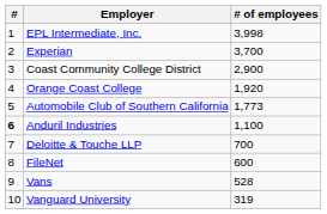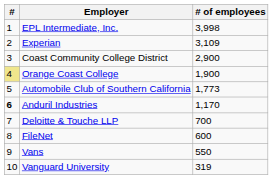 <table class="wikitable">
 <tr>
 <th>#</th>
 <th>Employer</th>
 <th># of employees</th>
 </tr>
 <tr>
 <td>1</td>
 <td><a href='#'>EPL Intermediate, Inc.</a></td>
 <td>3,998</td>
 </tr>
 <tr>
 <td>2</td>
 <td><a href='#'>Experian</a></td>
-<td>3,700</td>
+<td>3,109</td>
 </tr>
 <tr>
 <td>3</td>
 <td>Coast Community College District</td>
 <td>2,900</td>
 </tr>
 <tr>
-<td>4</td>
+<td style="background: khaki;">4</td>
 <td><a href='#'>Orange Coast College</a></td>
-<td>1,920</td>
+<td>1,900</td>
 </tr>
 <tr>
 <td>5</td>
 <td><a href='#'>Automobile Club of Southern California</a></td>
 <td>1,773</td>
 </tr>
 <tr>
 <td><strong>6</strong></td>
 <td><a href='#'>Anduril Industries</a></td>
-<td>1,100</td>
+<td>1,170</td>
 </tr>
 <tr>
 <td>7</td>
 <td><a href='#'>Deloitte & Touche LLP</a></td>
 <td>700</td>
 </tr>
 <tr>
 <td>8</td>
 <td><a href='#'>FileNet</a></td>
 <td>600</td>
 </tr>
 <tr>
 <td>9</td>
 <td><a href='#'>Vans</a></td>
-<td>528</td>
+<td>550</td>
 </tr>
 <tr>
 <td>10</td>
 <td><a href='#'>Vanguard University</a></td>
 <td>319</td>
 </tr>
 </table>
